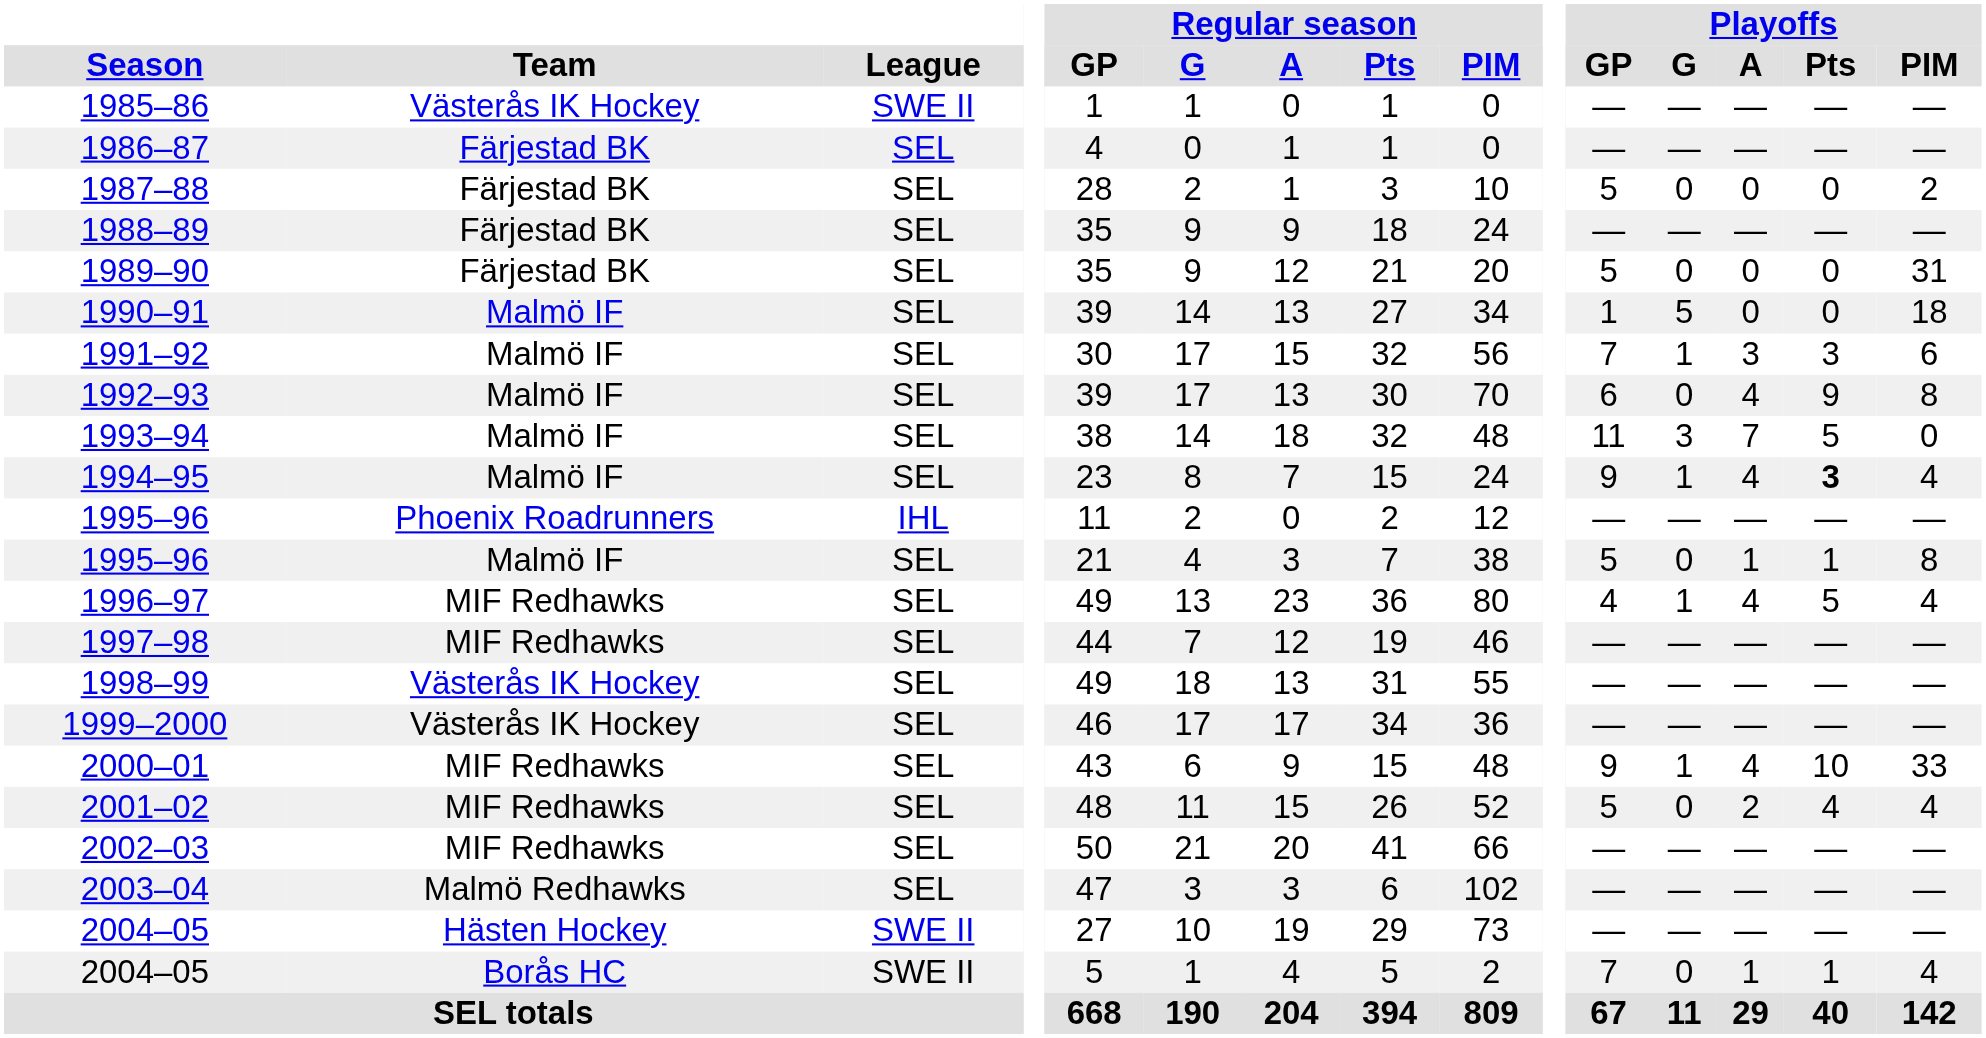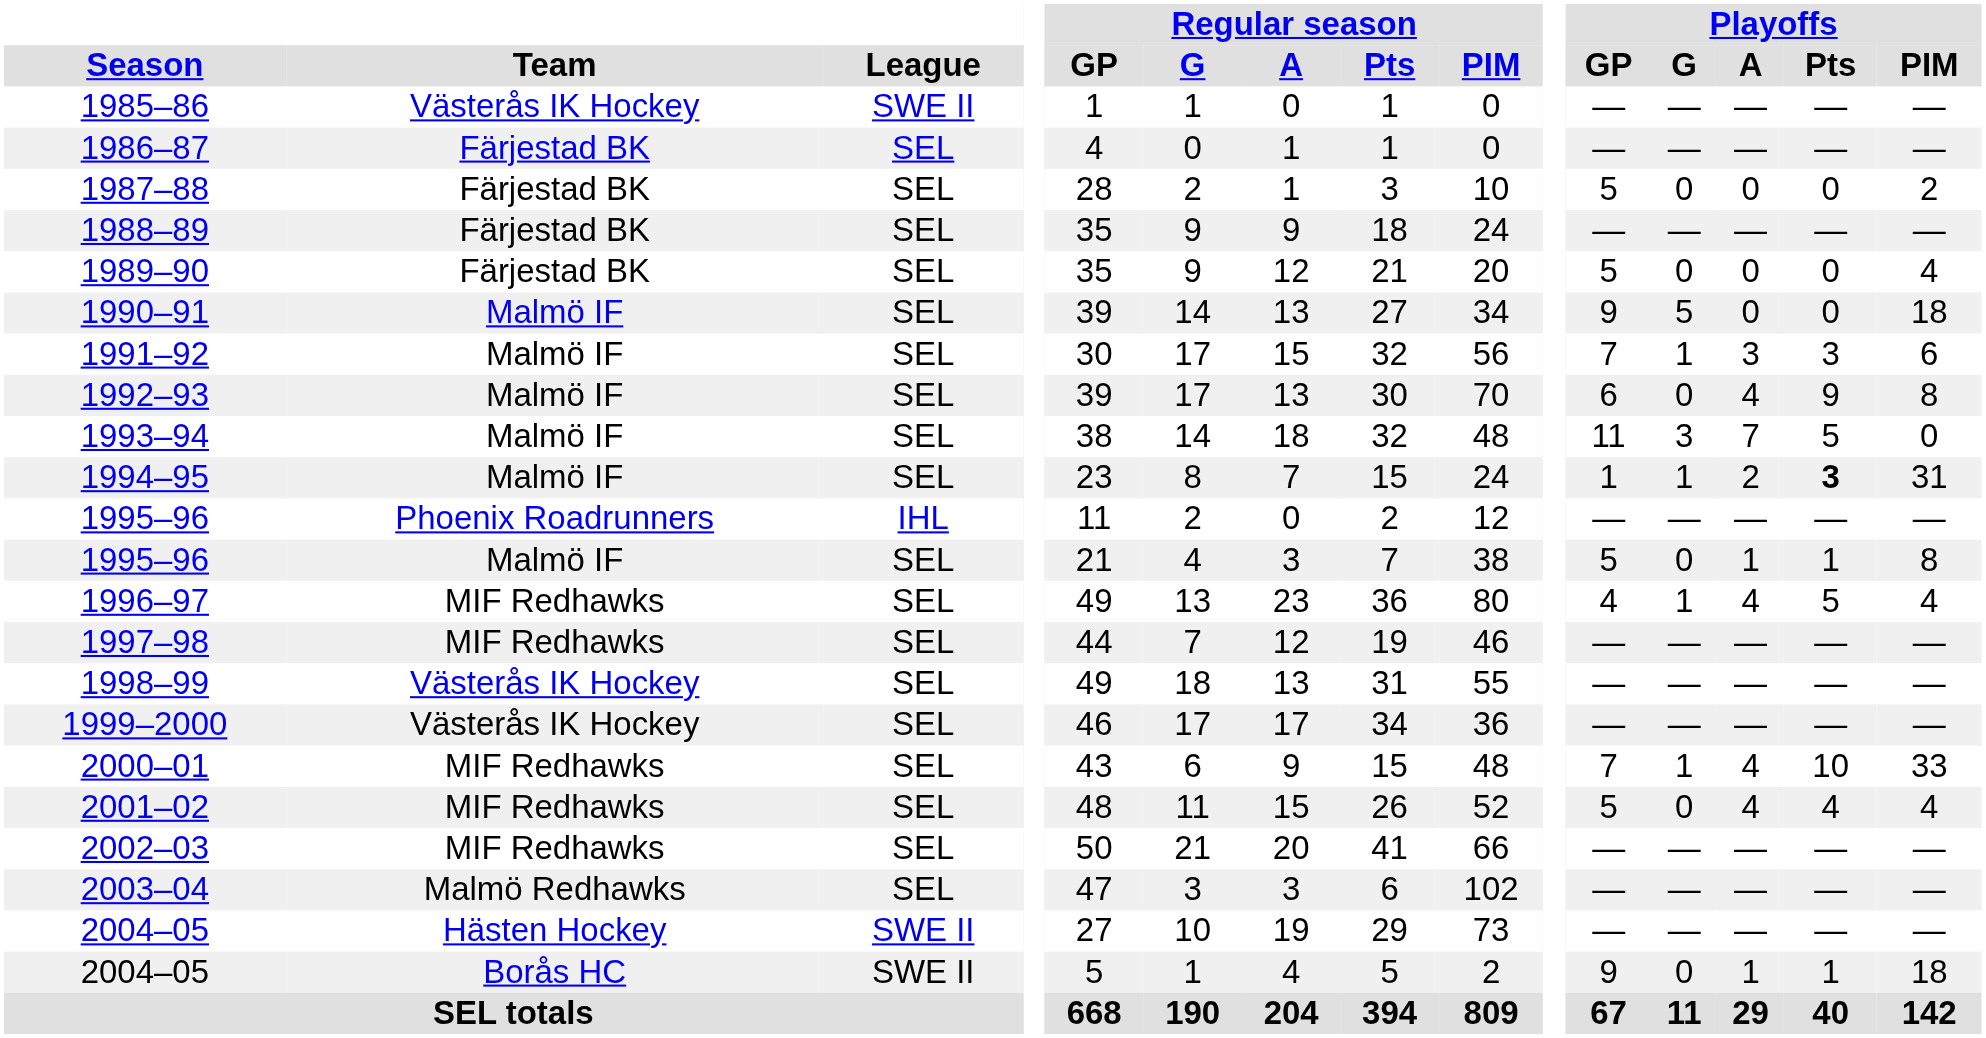 <table border="0" cellpadding="1" cellspacing="0" style="text-align:center; width:60em">
 <tr bgcolor="#e0e0e0">
 <th colspan="3" bgcolor="#ffffff"> </th>
 <th rowspan="99" bgcolor="#ffffff"> </th>
 <th colspan="5"><a href='#'>Regular season</a></th>
 <th rowspan="99" bgcolor="#ffffff"> </th>
 <th colspan="5"><a href='#'>Playoffs</a></th>
 </tr>
 <tr bgcolor="#e0e0e0">
 <th><a href='#'>Season</a></th>
 <th>Team</th>
 <th>League</th>
 <th>GP</th>
 <th><a href='#'>G</a></th>
 <th><a href='#'>A</a></th>
 <th><a href='#'>Pts</a></th>
 <th><a href='#'>PIM</a></th>
 <th>GP</th>
 <th>G</th>
 <th>A</th>
 <th>Pts</th>
 <th>PIM</th>
 </tr>
 <tr>
 <td><a href='#'>1985–86</a></td>
 <td><a href='#'>Västerås IK Hockey</a></td>
 <td><a href='#'>SWE II</a></td>
 <td>1</td>
 <td>1</td>
 <td>0</td>
 <td>1</td>
 <td>0</td>
 <td>—</td>
 <td>—</td>
 <td>—</td>
 <td>—</td>
 <td>—</td>
 </tr>
 <tr bgcolor="#f0f0f0">
 <td><a href='#'>1986–87</a></td>
 <td><a href='#'>Färjestad BK</a></td>
 <td><a href='#'>SEL</a></td>
 <td>4</td>
 <td>0</td>
 <td>1</td>
 <td>1</td>
 <td>0</td>
 <td>—</td>
 <td>—</td>
 <td>—</td>
 <td>—</td>
 <td>—</td>
 </tr>
 <tr>
 <td><a href='#'>1987–88</a></td>
 <td>Färjestad BK</td>
 <td>SEL</td>
 <td>28</td>
 <td>2</td>
 <td>1</td>
 <td>3</td>
 <td>10</td>
 <td>5</td>
 <td>0</td>
 <td>0</td>
 <td>0</td>
 <td>2</td>
 </tr>
 <tr bgcolor="#f0f0f0">
 <td><a href='#'>1988–89</a></td>
 <td>Färjestad BK</td>
 <td>SEL</td>
 <td>35</td>
 <td>9</td>
 <td>9</td>
 <td>18</td>
 <td>24</td>
 <td>—</td>
 <td>—</td>
 <td>—</td>
 <td>—</td>
 <td>—</td>
 </tr>
 <tr>
 <td><a href='#'>1989–90</a></td>
 <td>Färjestad BK</td>
 <td>SEL</td>
 <td>35</td>
 <td>9</td>
 <td>12</td>
 <td>21</td>
 <td>20</td>
 <td>5</td>
 <td>0</td>
 <td>0</td>
 <td>0</td>
-<td>31</td>
+<td>4</td>
 </tr>
 <tr bgcolor="#f0f0f0">
 <td><a href='#'>1990–91</a></td>
 <td><a href='#'>Malmö IF</a></td>
 <td>SEL</td>
 <td>39</td>
 <td>14</td>
 <td>13</td>
 <td>27</td>
 <td>34</td>
-<td>1</td>
+<td>9</td>
 <td>5</td>
 <td>0</td>
 <td>0</td>
 <td>18</td>
 </tr>
 <tr>
 <td><a href='#'>1991–92</a></td>
 <td>Malmö IF</td>
 <td>SEL</td>
 <td>30</td>
 <td>17</td>
 <td>15</td>
 <td>32</td>
 <td>56</td>
 <td>7</td>
 <td>1</td>
 <td>3</td>
 <td>3</td>
 <td>6</td>
 </tr>
 <tr bgcolor="#f0f0f0">
 <td><a href='#'>1992–93</a></td>
 <td>Malmö IF</td>
 <td>SEL</td>
 <td>39</td>
 <td>17</td>
 <td>13</td>
 <td>30</td>
 <td>70</td>
 <td>6</td>
 <td>0</td>
 <td>4</td>
 <td>9</td>
 <td>8</td>
 </tr>
 <tr>
 <td><a href='#'>1993–94</a></td>
 <td>Malmö IF</td>
 <td>SEL</td>
 <td>38</td>
 <td>14</td>
 <td>18</td>
 <td>32</td>
 <td>48</td>
 <td>11</td>
 <td>3</td>
 <td>7</td>
 <td>5</td>
 <td>0</td>
 </tr>
 <tr bgcolor="#f0f0f0">
 <td><a href='#'>1994–95</a></td>
 <td>Malmö IF</td>
 <td>SEL</td>
 <td>23</td>
 <td>8</td>
 <td>7</td>
 <td>15</td>
 <td>24</td>
-<td>9</td>
 <td>1</td>
-<td>4</td>
+<td>1</td>
+<td>2</td>
 <td><strong>3</strong></td>
-<td>4</td>
+<td>31</td>
 </tr>
 <tr>
 <td><a href='#'>1995–96</a></td>
 <td><a href='#'>Phoenix Roadrunners</a></td>
 <td><a href='#'>IHL</a></td>
 <td>11</td>
 <td>2</td>
 <td>0</td>
 <td>2</td>
 <td>12</td>
 <td>—</td>
 <td>—</td>
 <td>—</td>
 <td>—</td>
 <td>—</td>
 </tr>
 <tr bgcolor="#f0f0f0">
 <td><a href='#'>1995–96</a></td>
 <td>Malmö IF</td>
 <td>SEL</td>
 <td>21</td>
 <td>4</td>
 <td>3</td>
 <td>7</td>
 <td>38</td>
 <td>5</td>
 <td>0</td>
 <td>1</td>
 <td>1</td>
 <td>8</td>
 </tr>
 <tr>
 <td><a href='#'>1996–97</a></td>
 <td>MIF Redhawks</td>
 <td>SEL</td>
 <td>49</td>
 <td>13</td>
 <td>23</td>
 <td>36</td>
 <td>80</td>
 <td>4</td>
 <td>1</td>
 <td>4</td>
 <td>5</td>
 <td>4</td>
 </tr>
 <tr bgcolor="#f0f0f0">
 <td><a href='#'>1997–98</a></td>
 <td>MIF Redhawks</td>
 <td>SEL</td>
 <td>44</td>
 <td>7</td>
 <td>12</td>
 <td>19</td>
 <td>46</td>
 <td>—</td>
 <td>—</td>
 <td>—</td>
 <td>—</td>
 <td>—</td>
 </tr>
 <tr>
 <td><a href='#'>1998–99</a></td>
 <td><a href='#'>Västerås IK Hockey</a></td>
 <td>SEL</td>
 <td>49</td>
 <td>18</td>
 <td>13</td>
 <td>31</td>
 <td>55</td>
 <td>—</td>
 <td>—</td>
 <td>—</td>
 <td>—</td>
 <td>—</td>
 </tr>
 <tr bgcolor="#f0f0f0">
 <td><a href='#'>1999–2000</a></td>
 <td>Västerås IK Hockey</td>
 <td>SEL</td>
 <td>46</td>
 <td>17</td>
 <td>17</td>
 <td>34</td>
 <td>36</td>
 <td>—</td>
 <td>—</td>
 <td>—</td>
 <td>—</td>
 <td>—</td>
 </tr>
 <tr>
 <td><a href='#'>2000–01</a></td>
 <td>MIF Redhawks</td>
 <td>SEL</td>
 <td>43</td>
 <td>6</td>
 <td>9</td>
 <td>15</td>
 <td>48</td>
-<td>9</td>
+<td>7</td>
 <td>1</td>
 <td>4</td>
 <td>10</td>
 <td>33</td>
 </tr>
 <tr bgcolor="#f0f0f0">
 <td><a href='#'>2001–02</a></td>
 <td>MIF Redhawks</td>
 <td>SEL</td>
 <td>48</td>
 <td>11</td>
 <td>15</td>
 <td>26</td>
 <td>52</td>
 <td>5</td>
 <td>0</td>
-<td>2</td>
+<td>4</td>
 <td>4</td>
 <td>4</td>
 </tr>
 <tr>
 <td><a href='#'>2002–03</a></td>
 <td>MIF Redhawks</td>
 <td>SEL</td>
 <td>50</td>
 <td>21</td>
 <td>20</td>
 <td>41</td>
 <td>66</td>
 <td>—</td>
 <td>—</td>
 <td>—</td>
 <td>—</td>
 <td>—</td>
 </tr>
 <tr bgcolor="#f0f0f0">
 <td><a href='#'>2003–04</a></td>
 <td>Malmö Redhawks</td>
 <td>SEL</td>
 <td>47</td>
 <td>3</td>
 <td>3</td>
 <td>6</td>
 <td>102</td>
 <td>—</td>
 <td>—</td>
 <td>—</td>
 <td>—</td>
 <td>—</td>
 </tr>
 <tr>
 <td><a href='#'>2004–05</a></td>
 <td><a href='#'>Hästen Hockey</a></td>
 <td><a href='#'>SWE II</a></td>
 <td>27</td>
 <td>10</td>
 <td>19</td>
 <td>29</td>
 <td>73</td>
 <td>—</td>
 <td>—</td>
 <td>—</td>
 <td>—</td>
 <td>—</td>
 </tr>
 <tr bgcolor="#f0f0f0">
 <td>2004–05</td>
 <td><a href='#'>Borås HC</a></td>
 <td>SWE II</td>
 <td>5</td>
 <td>1</td>
 <td>4</td>
 <td>5</td>
 <td>2</td>
-<td>7</td>
+<td>9</td>
 <td>0</td>
 <td>1</td>
 <td>1</td>
-<td>4</td>
+<td>18</td>
 </tr>
 <tr bgcolor="#e0e0e0">
 <th colspan="3">SEL totals</th>
 <th>668</th>
 <th>190</th>
 <th>204</th>
 <th>394</th>
 <th>809</th>
 <th>67</th>
 <th>11</th>
 <th>29</th>
 <th>40</th>
 <th>142</th>
 </tr>
 </table>
